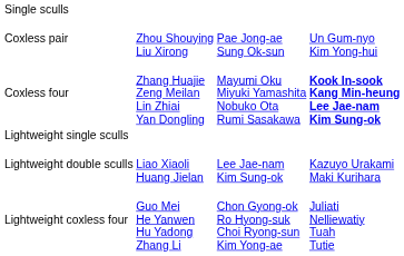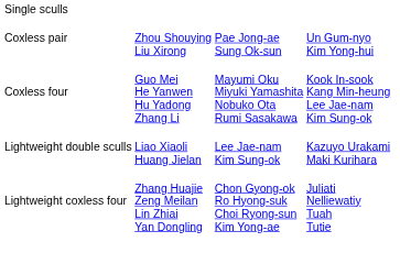 <table>
 <tr>
 <td>Single sculls</td>
 <td></td>
 <td></td>
 <td></td>
 </tr>
 <tr>
 <td>Coxless pair</td>
 <td><br><a href='#'>Zhou Shouying</a><br><a href='#'>Liu Xirong</a></td>
 <td><br><a href='#'>Pae Jong-ae</a><br><a href='#'>Sung Ok-sun</a></td>
 <td><br><a href='#'>Un Gum-nyo</a><br><a href='#'>Kim Yong-hui</a></td>
 </tr>
 <tr>
 <td>Coxless four</td>
-<td><br><a href='#'>Zhang Huajie</a><br><a href='#'>Zeng Meilan</a><br><a href='#'>Lin Zhiai</a><br><a href='#'>Yan Dongling</a></td>
+<td><br><a href='#'>Guo Mei</a><br><a href='#'>He Yanwen</a><br><a href='#'>Hu Yadong</a><br><a href='#'>Zhang Li</a></td>
 <td><br><a href='#'>Mayumi Oku</a><br><a href='#'>Miyuki Yamashita</a><br><a href='#'>Nobuko Ota</a><br><a href='#'>Rumi Sasakawa</a></td>
-<td><strong><br><a href='#'>Kook In-sook</a><br><a href='#'>Kang Min-heung</a><br><a href='#'>Lee Jae-nam</a><br><a href='#'>Kim Sung-ok</a></strong></td>
-</tr>
-<tr>
-<td>Lightweight single sculls</td>
-<td></td>
-<td></td>
-<td></td>
+<td><br><a href='#'>Kook In-sook</a><br><a href='#'>Kang Min-heung</a><br><a href='#'>Lee Jae-nam</a><br><a href='#'>Kim Sung-ok</a></td>
 </tr>
 <tr>
 <td>Lightweight double sculls</td>
 <td><br><a href='#'>Liao Xiaoli</a><br><a href='#'>Huang Jielan</a></td>
 <td><br><a href='#'>Lee Jae-nam</a><br><a href='#'>Kim Sung-ok</a></td>
 <td><br><a href='#'>Kazuyo Urakami</a><br><a href='#'>Maki Kurihara</a></td>
 </tr>
 <tr>
 <td>Lightweight coxless four</td>
-<td><br><a href='#'>Guo Mei</a><br><a href='#'>He Yanwen</a><br><a href='#'>Hu Yadong</a><br><a href='#'>Zhang Li</a></td>
+<td><br><a href='#'>Zhang Huajie</a><br><a href='#'>Zeng Meilan</a><br><a href='#'>Lin Zhiai</a><br><a href='#'>Yan Dongling</a></td>
 <td><br><a href='#'>Chon Gyong-ok</a><br><a href='#'>Ro Hyong-suk</a><br><a href='#'>Choi Ryong-sun</a><br><a href='#'>Kim Yong-ae</a></td>
 <td><br><a href='#'>Juliati</a><br><a href='#'>Nelliewatiy</a><br><a href='#'>Tuah</a><br><a href='#'>Tutie</a></td>
 </tr>
 </table>
